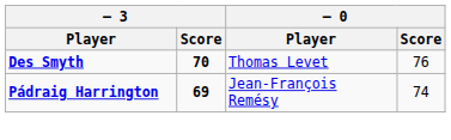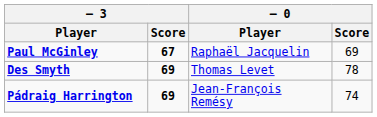 <table class=wikitable>
 <tr>
 <th colspan=2> – 3</th>
 <th colspan=2> – 0</th>
 </tr>
 <tr>
 <th width=155>Player</th>
 <th>Score</th>
 <th width=155>Player</th>
 <th>Score</th>
 </tr>
 <tr>
+<td><strong><a href='#'>Paul McGinley</a></strong></td>
+<td align=center><strong>67</strong></td>
+<td><a href='#'>Raphaël Jacquelin</a></td>
+<td align=center>69</td>
+</tr>
+<tr>
 <td><strong><a href='#'>Des Smyth</a></strong></td>
-<td align=center><strong>70</strong></td>
+<td align=center><strong>69</strong></td>
 <td><a href='#'>Thomas Levet</a></td>
-<td align=center>76</td>
+<td align=center>78</td>
 </tr>
 <tr>
 <td><strong><a href='#'>Pádraig Harrington</a></strong></td>
 <td align=center><strong>69</strong></td>
 <td><a href='#'>Jean-François Remésy</a></td>
 <td align=center>74</td>
 </tr>
 </table>
